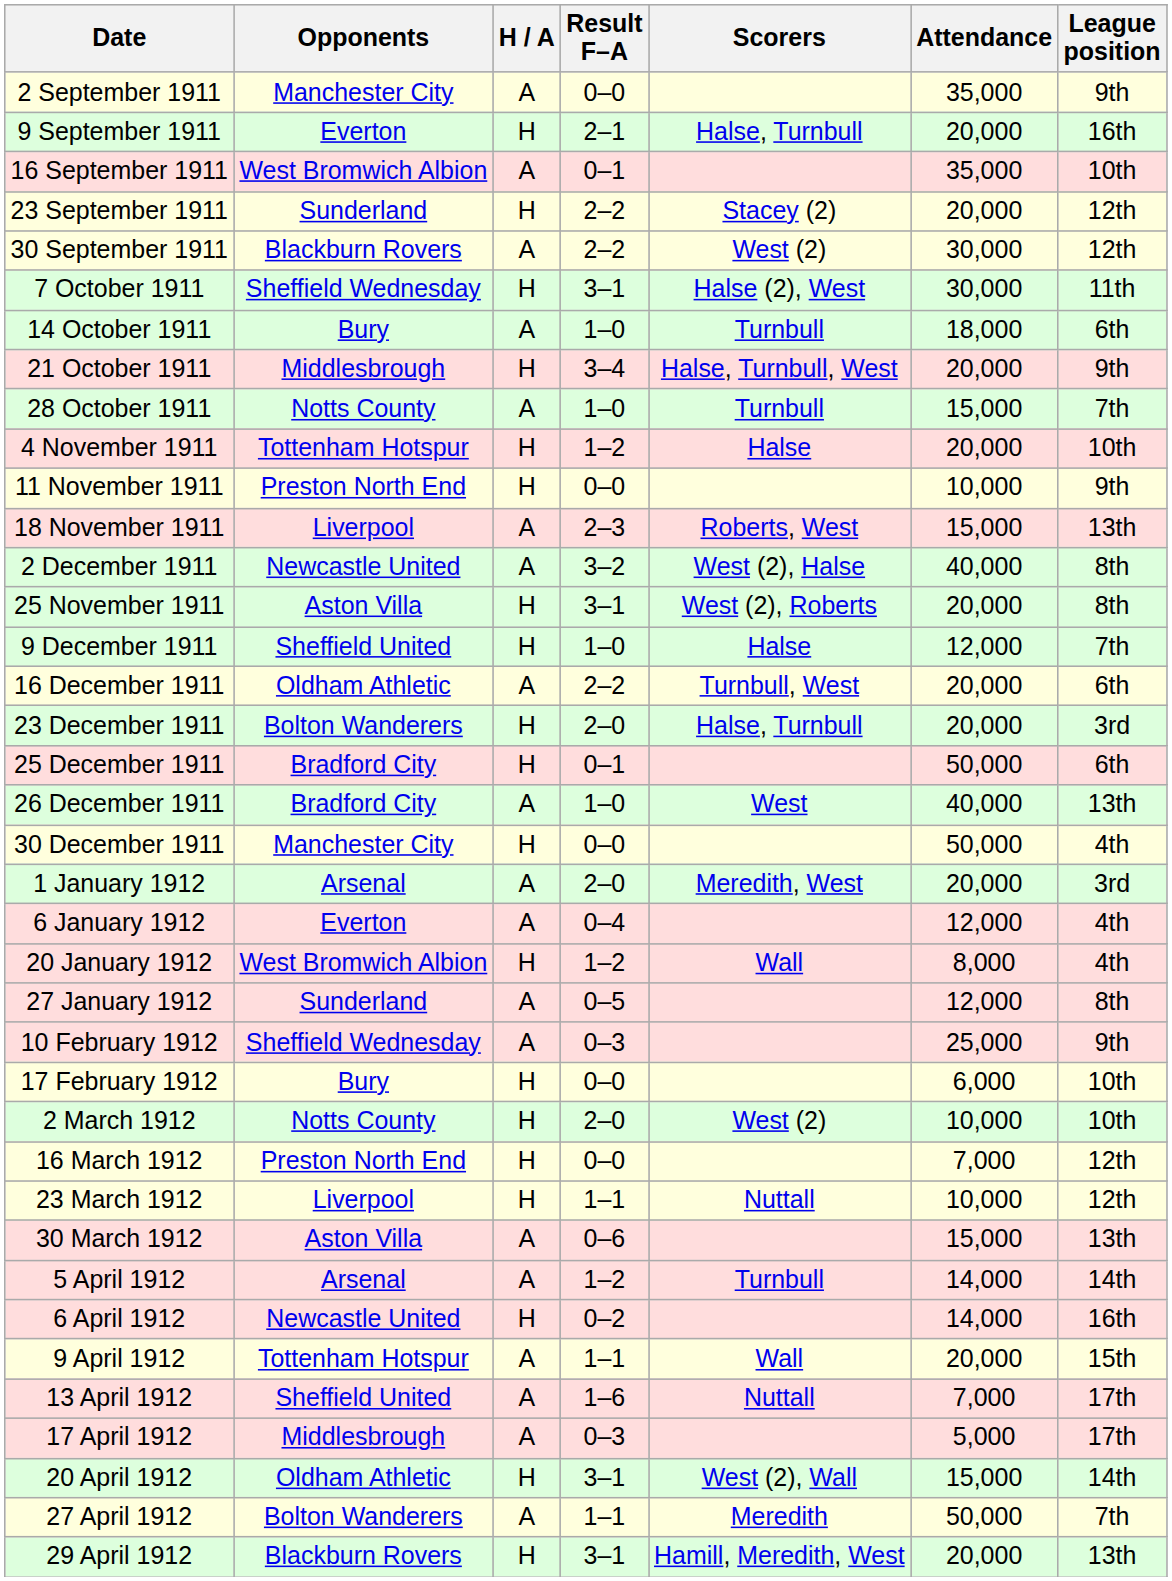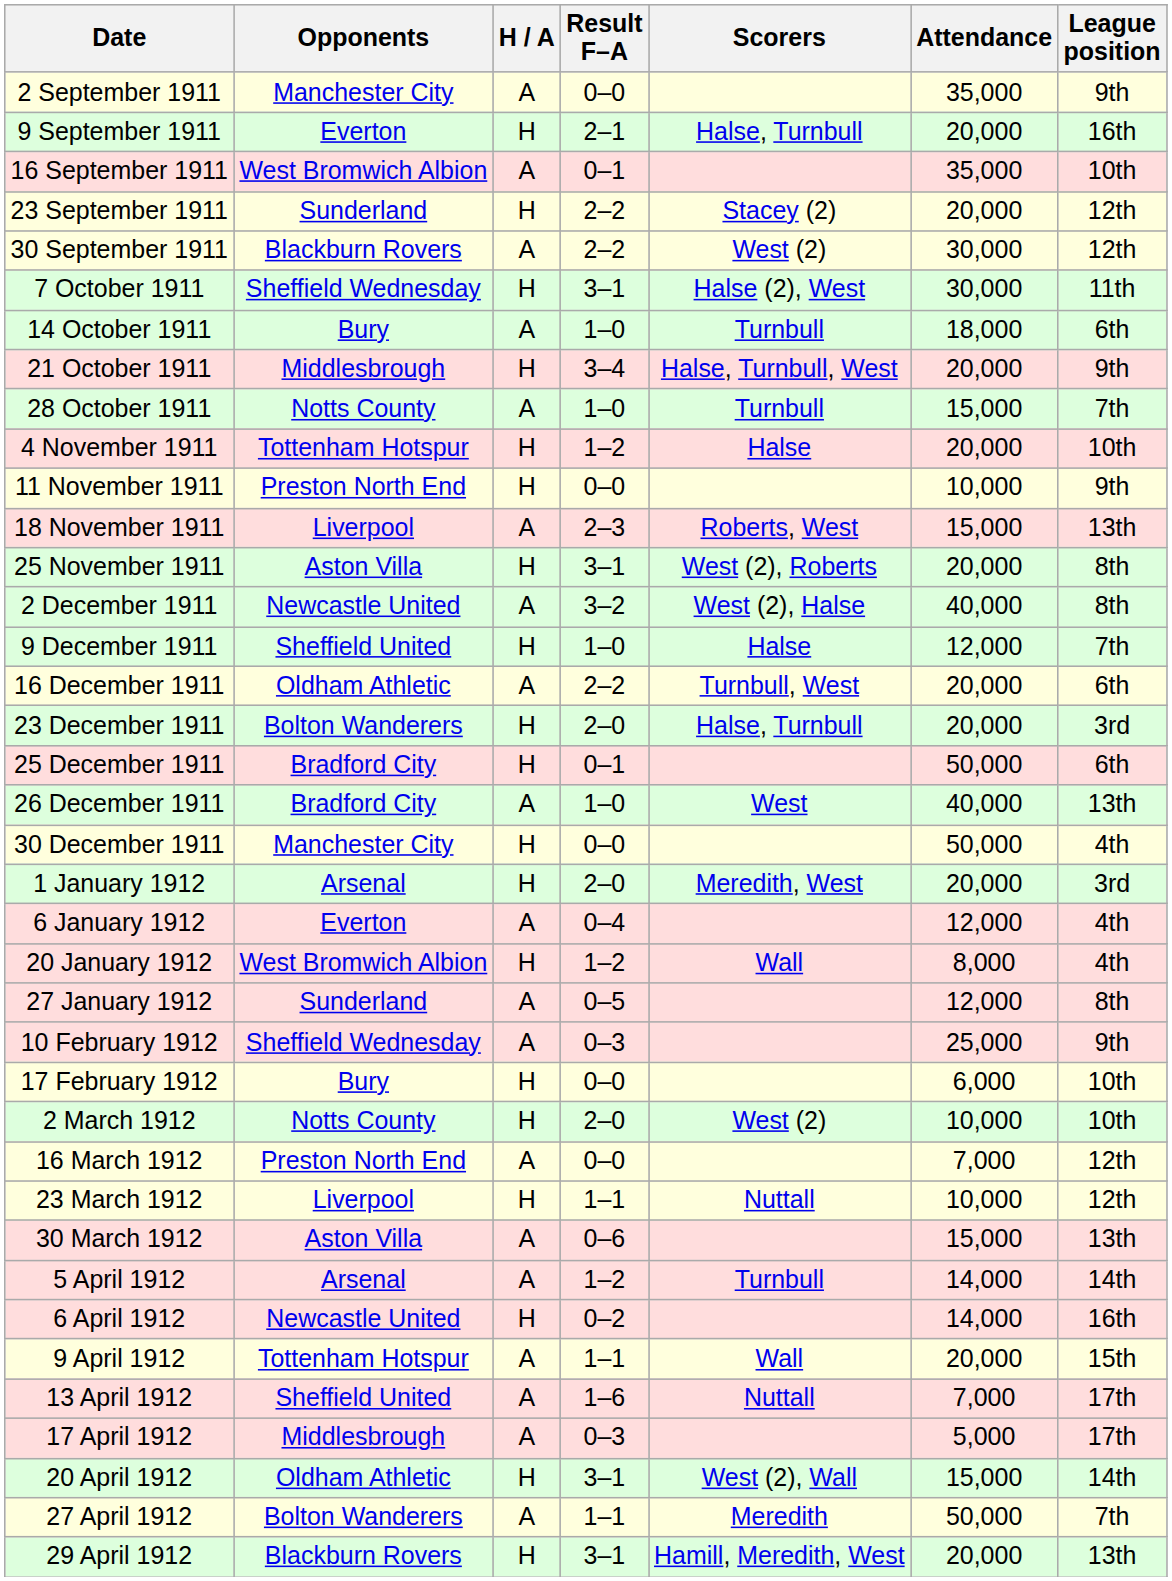 <table class="wikitable" style="text-align:center">
 <tr>
 <th>Date</th>
 <th>Opponents</th>
 <th>H / A</th>
 <th>Result<br>F–A</th>
 <th>Scorers</th>
 <th>Attendance</th>
 <th>League<br>position</th>
 </tr>
 <tr bgcolor="#ffffdd">
 <td>2 September 1911</td>
 <td><a href='#'>Manchester City</a></td>
 <td>A</td>
 <td>0–0</td>
 <td></td>
 <td>35,000</td>
 <td>9th</td>
 </tr>
 <tr bgcolor="#ddffdd">
 <td>9 September 1911</td>
 <td><a href='#'>Everton</a></td>
 <td>H</td>
 <td>2–1</td>
 <td><a href='#'>Halse</a>, <a href='#'>Turnbull</a></td>
 <td>20,000</td>
 <td>16th</td>
 </tr>
 <tr bgcolor="#ffdddd">
 <td>16 September 1911</td>
 <td><a href='#'>West Bromwich Albion</a></td>
 <td>A</td>
 <td>0–1</td>
 <td></td>
 <td>35,000</td>
 <td>10th</td>
 </tr>
 <tr bgcolor="#ffffdd">
 <td>23 September 1911</td>
 <td><a href='#'>Sunderland</a></td>
 <td>H</td>
 <td>2–2</td>
 <td><a href='#'>Stacey</a> (2)</td>
 <td>20,000</td>
 <td>12th</td>
 </tr>
 <tr bgcolor="#ffffdd">
 <td>30 September 1911</td>
 <td><a href='#'>Blackburn Rovers</a></td>
 <td>A</td>
 <td>2–2</td>
 <td><a href='#'>West</a> (2)</td>
 <td>30,000</td>
 <td>12th</td>
 </tr>
 <tr bgcolor="#ddffdd">
 <td>7 October 1911</td>
 <td><a href='#'>Sheffield Wednesday</a></td>
 <td>H</td>
 <td>3–1</td>
 <td><a href='#'>Halse</a> (2), <a href='#'>West</a></td>
 <td>30,000</td>
 <td>11th</td>
 </tr>
 <tr bgcolor="#ddffdd">
 <td>14 October 1911</td>
 <td><a href='#'>Bury</a></td>
 <td>A</td>
 <td>1–0</td>
 <td><a href='#'>Turnbull</a></td>
 <td>18,000</td>
 <td>6th</td>
 </tr>
 <tr bgcolor="#ffdddd">
 <td>21 October 1911</td>
 <td><a href='#'>Middlesbrough</a></td>
 <td>H</td>
 <td>3–4</td>
 <td><a href='#'>Halse</a>, <a href='#'>Turnbull</a>, <a href='#'>West</a></td>
 <td>20,000</td>
 <td>9th</td>
 </tr>
 <tr bgcolor="#ddffdd">
 <td>28 October 1911</td>
 <td><a href='#'>Notts County</a></td>
 <td>A</td>
 <td>1–0</td>
 <td><a href='#'>Turnbull</a></td>
 <td>15,000</td>
 <td>7th</td>
 </tr>
 <tr bgcolor="#ffdddd">
 <td>4 November 1911</td>
 <td><a href='#'>Tottenham Hotspur</a></td>
 <td>H</td>
 <td>1–2</td>
 <td><a href='#'>Halse</a></td>
 <td>20,000</td>
 <td>10th</td>
 </tr>
 <tr bgcolor="#ffffdd">
 <td>11 November 1911</td>
 <td><a href='#'>Preston North End</a></td>
 <td>H</td>
 <td>0–0</td>
 <td></td>
 <td>10,000</td>
 <td>9th</td>
 </tr>
 <tr bgcolor="#ffdddd">
 <td>18 November 1911</td>
 <td><a href='#'>Liverpool</a></td>
 <td>A</td>
 <td>2–3</td>
 <td><a href='#'>Roberts</a>, <a href='#'>West</a></td>
 <td>15,000</td>
 <td>13th</td>
 </tr>
 <tr bgcolor="#ddffdd">
+<td>25 November 1911</td>
+<td><a href='#'>Aston Villa</a></td>
+<td>H</td>
+<td>3–1</td>
+<td><a href='#'>West</a> (2), <a href='#'>Roberts</a></td>
+<td>20,000</td>
+<td>8th</td>
+</tr>
+<tr bgcolor="#ddffdd">
 <td>2 December 1911</td>
 <td><a href='#'>Newcastle United</a></td>
 <td>A</td>
 <td>3–2</td>
 <td><a href='#'>West</a> (2), <a href='#'>Halse</a></td>
 <td>40,000</td>
-<td>8th</td>
-</tr>
-<tr bgcolor="#ddffdd">
-<td>25 November 1911</td>
-<td><a href='#'>Aston Villa</a></td>
-<td>H</td>
-<td>3–1</td>
-<td><a href='#'>West</a> (2), <a href='#'>Roberts</a></td>
-<td>20,000</td>
 <td>8th</td>
 </tr>
 <tr bgcolor="#ddffdd">
 <td>9 December 1911</td>
 <td><a href='#'>Sheffield United</a></td>
 <td>H</td>
 <td>1–0</td>
 <td><a href='#'>Halse</a></td>
 <td>12,000</td>
 <td>7th</td>
 </tr>
 <tr bgcolor="#ffffdd">
 <td>16 December 1911</td>
 <td><a href='#'>Oldham Athletic</a></td>
 <td>A</td>
 <td>2–2</td>
 <td><a href='#'>Turnbull</a>, <a href='#'>West</a></td>
 <td>20,000</td>
 <td>6th</td>
 </tr>
 <tr bgcolor="#ddffdd">
 <td>23 December 1911</td>
 <td><a href='#'>Bolton Wanderers</a></td>
 <td>H</td>
 <td>2–0</td>
 <td><a href='#'>Halse</a>, <a href='#'>Turnbull</a></td>
 <td>20,000</td>
 <td>3rd</td>
 </tr>
 <tr bgcolor="#ffdddd">
 <td>25 December 1911</td>
 <td><a href='#'>Bradford City</a></td>
 <td>H</td>
 <td>0–1</td>
 <td></td>
 <td>50,000</td>
 <td>6th</td>
 </tr>
 <tr bgcolor="#ddffdd">
 <td>26 December 1911</td>
 <td><a href='#'>Bradford City</a></td>
 <td>A</td>
 <td>1–0</td>
 <td><a href='#'>West</a></td>
 <td>40,000</td>
 <td>13th</td>
 </tr>
 <tr bgcolor="#ffffdd">
 <td>30 December 1911</td>
 <td><a href='#'>Manchester City</a></td>
 <td>H</td>
 <td>0–0</td>
 <td></td>
 <td>50,000</td>
 <td>4th</td>
 </tr>
 <tr bgcolor="#ddffdd">
 <td>1 January 1912</td>
 <td><a href='#'>Arsenal</a></td>
-<td>A</td>
+<td>H</td>
 <td>2–0</td>
 <td><a href='#'>Meredith</a>, <a href='#'>West</a></td>
 <td>20,000</td>
 <td>3rd</td>
 </tr>
 <tr bgcolor="#ffdddd">
 <td>6 January 1912</td>
 <td><a href='#'>Everton</a></td>
 <td>A</td>
 <td>0–4</td>
 <td></td>
 <td>12,000</td>
 <td>4th</td>
 </tr>
 <tr bgcolor="#ffdddd">
 <td>20 January 1912</td>
 <td><a href='#'>West Bromwich Albion</a></td>
 <td>H</td>
 <td>1–2</td>
 <td><a href='#'>Wall</a></td>
 <td>8,000</td>
 <td>4th</td>
 </tr>
 <tr bgcolor="#ffdddd">
 <td>27 January 1912</td>
 <td><a href='#'>Sunderland</a></td>
 <td>A</td>
 <td>0–5</td>
 <td></td>
 <td>12,000</td>
 <td>8th</td>
 </tr>
 <tr bgcolor="#ffdddd">
 <td>10 February 1912</td>
 <td><a href='#'>Sheffield Wednesday</a></td>
 <td>A</td>
 <td>0–3</td>
 <td></td>
 <td>25,000</td>
 <td>9th</td>
 </tr>
 <tr bgcolor="#ffffdd">
 <td>17 February 1912</td>
 <td><a href='#'>Bury</a></td>
 <td>H</td>
 <td>0–0</td>
 <td></td>
 <td>6,000</td>
 <td>10th</td>
 </tr>
 <tr bgcolor="#ddffdd">
 <td>2 March 1912</td>
 <td><a href='#'>Notts County</a></td>
 <td>H</td>
 <td>2–0</td>
 <td><a href='#'>West</a> (2)</td>
 <td>10,000</td>
 <td>10th</td>
 </tr>
 <tr bgcolor="#ffffdd">
 <td>16 March 1912</td>
 <td><a href='#'>Preston North End</a></td>
-<td>H</td>
+<td>A</td>
 <td>0–0</td>
 <td></td>
 <td>7,000</td>
 <td>12th</td>
 </tr>
 <tr bgcolor="#ffffdd">
 <td>23 March 1912</td>
 <td><a href='#'>Liverpool</a></td>
 <td>H</td>
 <td>1–1</td>
 <td><a href='#'>Nuttall</a></td>
 <td>10,000</td>
 <td>12th</td>
 </tr>
 <tr bgcolor="#ffdddd">
 <td>30 March 1912</td>
 <td><a href='#'>Aston Villa</a></td>
 <td>A</td>
 <td>0–6</td>
 <td></td>
 <td>15,000</td>
 <td>13th</td>
 </tr>
 <tr bgcolor="#ffdddd">
 <td>5 April 1912</td>
 <td><a href='#'>Arsenal</a></td>
 <td>A</td>
 <td>1–2</td>
 <td><a href='#'>Turnbull</a></td>
 <td>14,000</td>
 <td>14th</td>
 </tr>
 <tr bgcolor="#ffdddd">
 <td>6 April 1912</td>
 <td><a href='#'>Newcastle United</a></td>
 <td>H</td>
 <td>0–2</td>
 <td></td>
 <td>14,000</td>
 <td>16th</td>
 </tr>
 <tr bgcolor="#ffffdd">
 <td>9 April 1912</td>
 <td><a href='#'>Tottenham Hotspur</a></td>
 <td>A</td>
 <td>1–1</td>
 <td><a href='#'>Wall</a></td>
 <td>20,000</td>
 <td>15th</td>
 </tr>
 <tr bgcolor="#ffdddd">
 <td>13 April 1912</td>
 <td><a href='#'>Sheffield United</a></td>
 <td>A</td>
 <td>1–6</td>
 <td><a href='#'>Nuttall</a></td>
 <td>7,000</td>
 <td>17th</td>
 </tr>
 <tr bgcolor="#ffdddd">
 <td>17 April 1912</td>
 <td><a href='#'>Middlesbrough</a></td>
 <td>A</td>
 <td>0–3</td>
 <td></td>
 <td>5,000</td>
 <td>17th</td>
 </tr>
 <tr bgcolor="#ddffdd">
 <td>20 April 1912</td>
 <td><a href='#'>Oldham Athletic</a></td>
 <td>H</td>
 <td>3–1</td>
 <td><a href='#'>West</a> (2), <a href='#'>Wall</a></td>
 <td>15,000</td>
 <td>14th</td>
 </tr>
 <tr bgcolor="#ffffdd">
 <td>27 April 1912</td>
 <td><a href='#'>Bolton Wanderers</a></td>
 <td>A</td>
 <td>1–1</td>
 <td><a href='#'>Meredith</a></td>
 <td>50,000</td>
 <td>7th</td>
 </tr>
 <tr bgcolor="#ddffdd">
 <td>29 April 1912</td>
 <td><a href='#'>Blackburn Rovers</a></td>
 <td>H</td>
 <td>3–1</td>
 <td><a href='#'>Hamill</a>, <a href='#'>Meredith</a>, <a href='#'>West</a></td>
 <td>20,000</td>
 <td>13th</td>
 </tr>
 </table>
